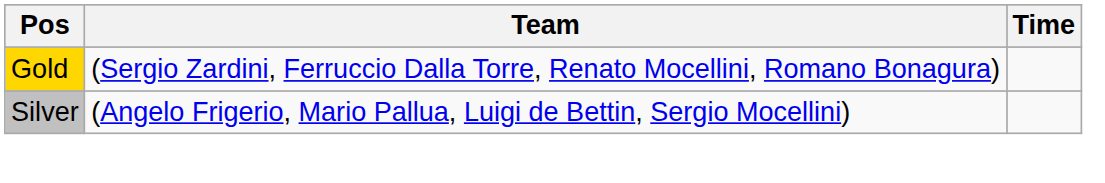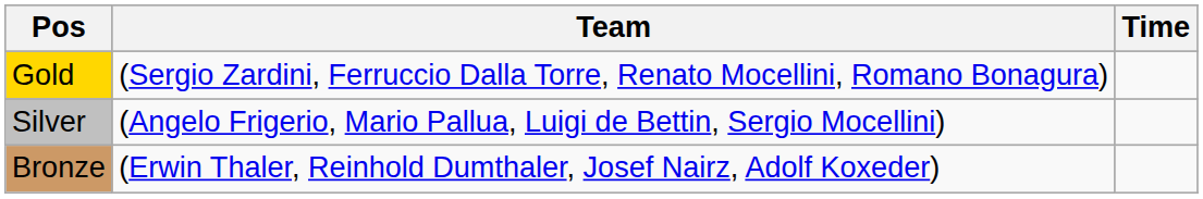 <table class="wikitable">
 <tr>
 <th>Pos</th>
 <th>Team</th>
 <th>Time</th>
 </tr>
 <tr>
 <td style="background:gold">Gold</td>
 <td> (<a href='#'>Sergio Zardini</a>, <a href='#'>Ferruccio Dalla Torre</a>, <a href='#'>Renato Mocellini</a>, <a href='#'>Romano Bonagura</a>)</td>
 <td></td>
 </tr>
 <tr>
 <td style="background:silver">Silver</td>
 <td> (<a href='#'>Angelo Frigerio</a>, <a href='#'>Mario Pallua</a>, <a href='#'>Luigi de Bettin</a>, <a href='#'>Sergio Mocellini</a>)</td>
 <td></td>
 </tr>
+<tr>
+<td style="background:#cc9966">Bronze</td>
+<td> (<a href='#'>Erwin Thaler</a>, <a href='#'>Reinhold Dumthaler</a>, <a href='#'>Josef Nairz</a>, <a href='#'>Adolf Koxeder</a>)</td>
+<td></td>
+</tr>
 </table>
